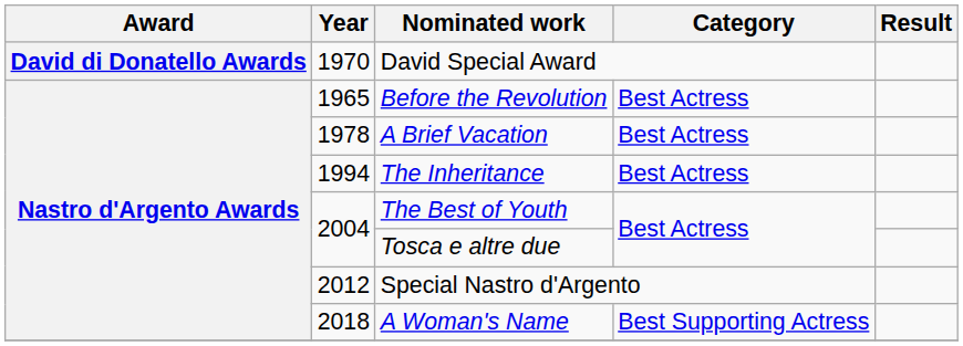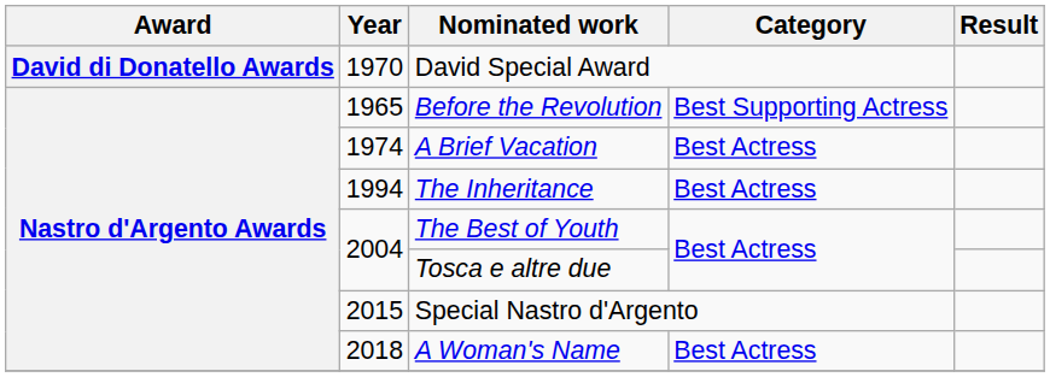 <table class="wikitable sortable plainrowheaders">
 <tr>
 <th scope="col">Award</th>
 <th scope="col">Year</th>
 <th scope="col">Nominated work</th>
 <th scope="col">Category</th>
 <th scope="col">Result</th>
 </tr>
 <tr>
 <th scope="row"><a href='#'>David di Donatello Awards</a></th>
 <td>1970</td>
 <td colspan=2>David Special Award</td>
 <td></td>
 </tr>
 <tr>
 <th scope="row" rowspan=7><a href='#'>Nastro d'Argento Awards</a></th>
 <td>1965</td>
 <td><em><a href='#'>Before the Revolution</a></em></td>
-<td><a href='#'>Best Actress</a></td>
+<td><a href='#'>Best Supporting Actress</a></td>
 <td></td>
 </tr>
 <tr>
-<td>1978</td>
+<td>1974</td>
 <td><em><a href='#'>A Brief Vacation</a></em></td>
 <td><a href='#'>Best Actress</a></td>
 <td></td>
 </tr>
 <tr>
 <td>1994</td>
 <td><em><a href='#'>The Inheritance</a></em></td>
 <td><a href='#'>Best Actress</a></td>
 <td></td>
 </tr>
 <tr>
 <td rowspan=2>2004</td>
 <td><em><a href='#'>The Best of Youth</a></em></td>
 <td rowspan=2><a href='#'>Best Actress</a></td>
 <td></td>
 </tr>
 <tr>
 <td><em>Tosca e altre due</em></td>
 <td></td>
 </tr>
 <tr>
-<td>2012</td>
+<td>2015</td>
 <td colspan=2>Special Nastro d'Argento</td>
 <td></td>
 </tr>
 <tr>
 <td>2018</td>
 <td><em><a href='#'>A Woman's Name</a></em></td>
-<td><a href='#'>Best Supporting Actress</a></td>
+<td><a href='#'>Best Actress</a></td>
 <td></td>
 </tr>
 <tr>
 </tr>
 </table>
